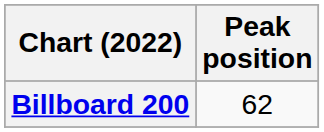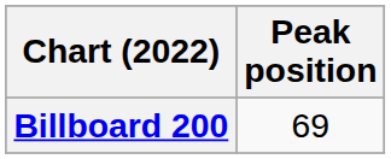 <table class="wikitable plainrowheaders" style="text-align:center">
 <tr>
 <th scope="col">Chart (2022)</th>
 <th scope="col">Peak<br>position</th>
 </tr>
 <tr>
 <th scope="row"><a href='#'>Billboard 200</a></th>
-<td>62</td>
+<td>69</td>
 </tr>
 </table>
